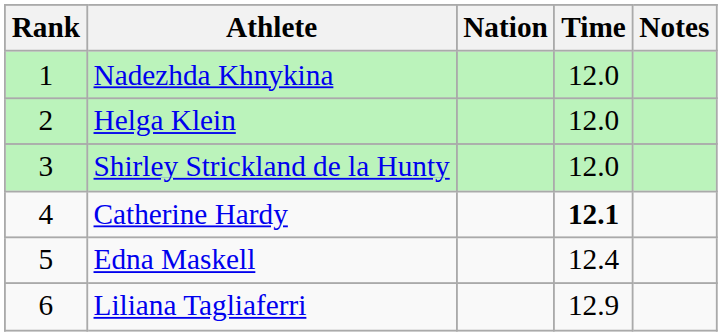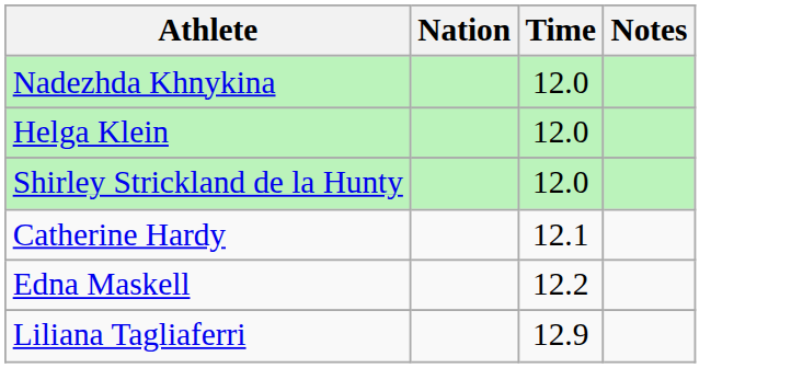 <table class="wikitable sortable" style="text-align:center">
 <tr>
-<th>Rank</th>
 <th>Athlete</th>
 <th>Nation</th>
 <th>Time</th>
 <th>Notes</th>
 </tr>
 <tr bgcolor=bbf3bb>
-<td>1</td>
 <td align="left"><a href='#'>Nadezhda Khnykina</a></td>
 <td align="left"></td>
 <td>12.0</td>
 <td></td>
 </tr>
 <tr bgcolor=bbf3bb>
-<td>2</td>
 <td align="left"><a href='#'>Helga Klein</a></td>
 <td align="left"></td>
 <td>12.0</td>
 <td></td>
 </tr>
 <tr bgcolor=bbf3bb>
-<td>3</td>
 <td align="left"><a href='#'>Shirley Strickland de la Hunty</a></td>
 <td align="left"></td>
 <td>12.0</td>
 <td></td>
 </tr>
 <tr>
-<td>4</td>
 <td align="left"><a href='#'>Catherine Hardy</a></td>
 <td align="left"></td>
-<td><strong>12.1</strong></td>
+<td>12.1</td>
 <td></td>
 </tr>
 <tr>
-<td>5</td>
 <td align="left"><a href='#'>Edna Maskell</a></td>
 <td align="left"></td>
-<td>12.4</td>
+<td>12.2</td>
 <td></td>
 </tr>
 <tr>
-<td>6</td>
 <td align="left"><a href='#'>Liliana Tagliaferri</a></td>
 <td align="left"></td>
 <td>12.9</td>
 <td></td>
 </tr>
 </table>
